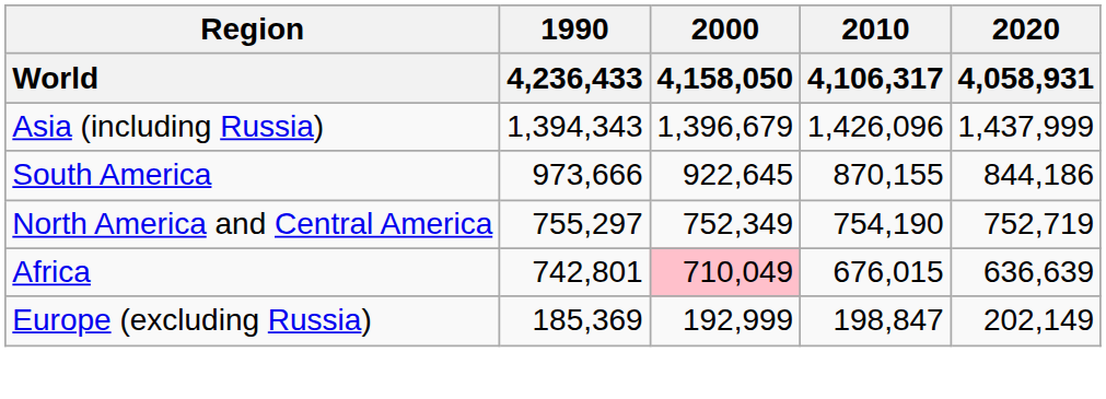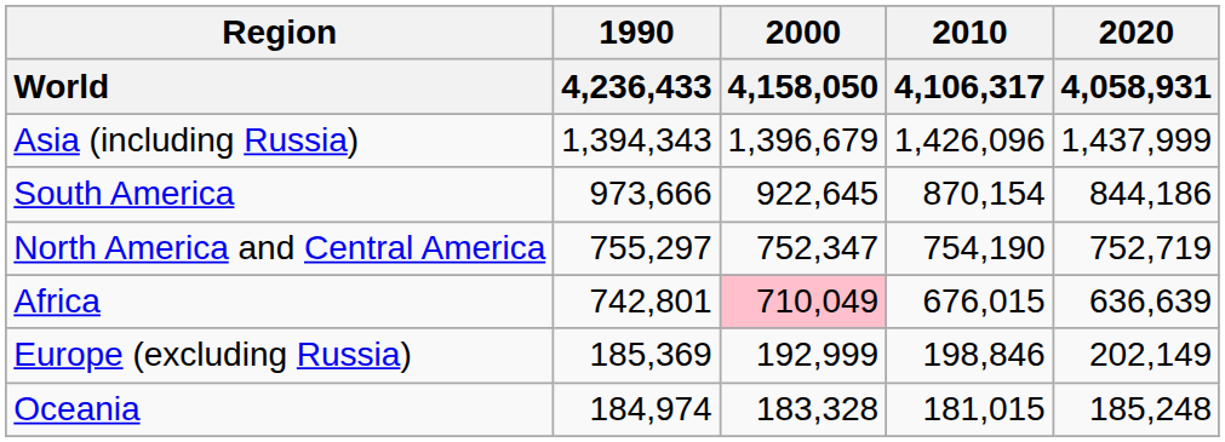 <table class="wikitable sortable" style="text-align: left">
 <tr>
 <th>Region</th>
 <th>1990</th>
 <th>2000</th>
 <th>2010</th>
 <th>2020</th>
 </tr>
 <tr class="sorttop">
 <th style="text-align:left;">World</th>
 <th align="right">4,236,433</th>
 <th align="right">4,158,050</th>
 <th align="right">4,106,317</th>
 <th align="right">4,058,931</th>
 </tr>
 <tr>
 <td><a href='#'>Asia</a> (including <a href='#'>Russia</a>)</td>
 <td align="right">1,394,343</td>
 <td align="right">1,396,679</td>
 <td align="right">1,426,096</td>
 <td align="right">1,437,999</td>
 </tr>
 <tr>
 <td><a href='#'>South America</a></td>
 <td align="right">973,666</td>
 <td align="right">922,645</td>
-<td align="right">870,155</td>
+<td align="right">870,154</td>
 <td align="right">844,186</td>
 </tr>
 <tr>
 <td><a href='#'>North America</a> and <a href='#'>Central America</a></td>
 <td align="right">755,297</td>
-<td align="right">752,349</td>
+<td align="right">752,347</td>
 <td align="right">754,190</td>
 <td align="right">752,719</td>
 </tr>
 <tr>
 <td><a href='#'>Africa</a></td>
 <td align="right">742,801</td>
 <td align="right" style="background: pink;">710,049</td>
 <td align="right">676,015</td>
 <td align="right">636,639</td>
 </tr>
 <tr>
 <td><a href='#'>Europe</a> (excluding <a href='#'>Russia</a>)</td>
 <td align="right">185,369</td>
 <td align="right">192,999</td>
-<td align="right">198,847</td>
+<td align="right">198,846</td>
 <td align="right">202,149</td>
 </tr>
+<tr>
+<td><a href='#'>Oceania</a></td>
+<td align="right">184,974</td>
+<td align="right">183,328</td>
+<td align="right">181,015</td>
+<td align="right">185,248</td>
+</tr>
 </table>
